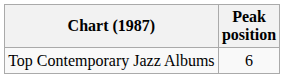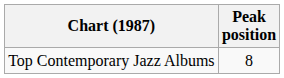 <table class="wikitable">
 <tr>
 <th>Chart (1987)</th>
 <th>Peak<br>position</th>
 </tr>
 <tr>
 <td>Top Contemporary Jazz Albums</td>
-<td align="center">6</td>
+<td align="center">8</td>
 </tr>
 <tr>
 </tr>
 </table>
